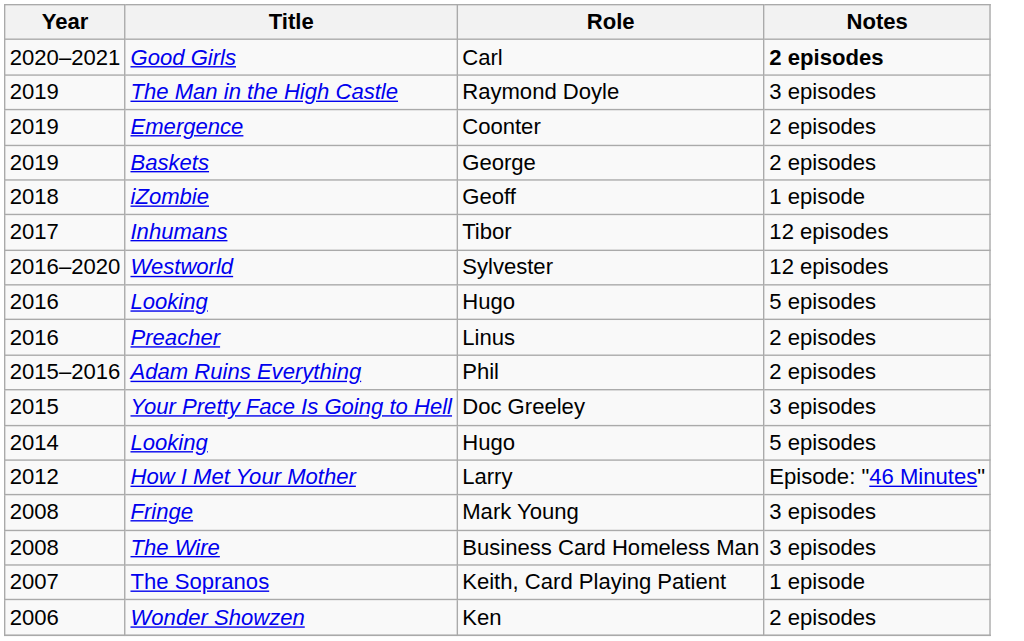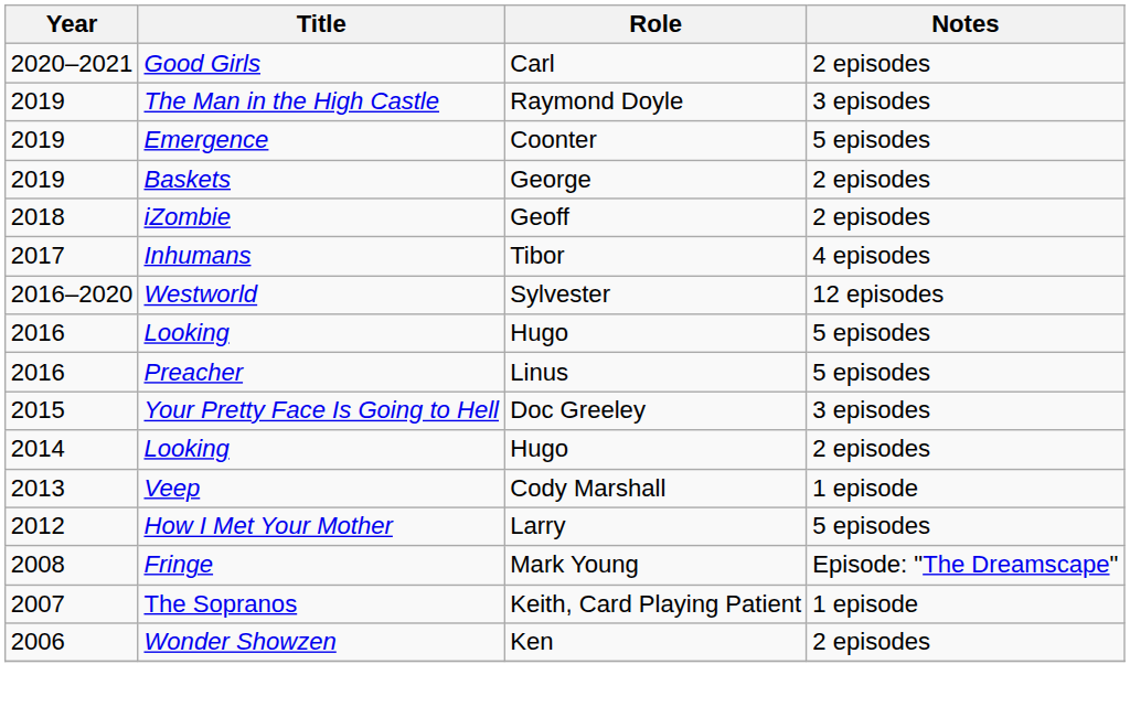 <table class="wikitable sortable">
 <tr>
 <th>Year</th>
 <th>Title</th>
 <th>Role</th>
 <th>Notes</th>
 </tr>
 <tr>
 <td>2020–2021</td>
 <td><em><a href='#'>Good Girls</a></em></td>
 <td>Carl</td>
-<td><strong>2 episodes</strong></td>
+<td>2 episodes</td>
 </tr>
 <tr>
 <td>2019</td>
 <td><em><a href='#'>The Man in the High Castle</a></em></td>
 <td>Raymond Doyle</td>
 <td>3 episodes</td>
 </tr>
 <tr>
 <td>2019</td>
 <td><em><a href='#'>Emergence</a></em></td>
 <td>Coonter</td>
-<td>2 episodes</td>
+<td>5 episodes</td>
 </tr>
 <tr>
 <td>2019</td>
 <td><em><a href='#'>Baskets</a></em></td>
 <td>George</td>
 <td>2 episodes</td>
 </tr>
 <tr>
 <td>2018</td>
 <td><em><a href='#'>iZombie</a></em></td>
 <td>Geoff</td>
-<td>1 episode</td>
+<td>2 episodes</td>
 </tr>
 <tr>
 <td>2017</td>
 <td><em><a href='#'>Inhumans</a></em></td>
 <td>Tibor</td>
-<td>12 episodes</td>
+<td>4 episodes</td>
 </tr>
 <tr>
 <td>2016–2020</td>
 <td><em><a href='#'>Westworld</a></em></td>
 <td>Sylvester</td>
 <td>12 episodes</td>
 </tr>
 <tr>
 <td>2016</td>
 <td><em><a href='#'>Looking</a></em></td>
 <td>Hugo</td>
 <td>5 episodes</td>
 </tr>
 <tr>
 <td>2016</td>
 <td><em><a href='#'>Preacher</a></em></td>
 <td>Linus</td>
-<td>2 episodes</td>
-</tr>
-<tr>
-<td>2015–2016</td>
-<td><em><a href='#'>Adam Ruins Everything</a></em></td>
-<td>Phil</td>
-<td>2 episodes</td>
+<td>5 episodes</td>
 </tr>
 <tr>
 <td>2015</td>
 <td><em><a href='#'>Your Pretty Face Is Going to Hell</a></em></td>
 <td>Doc Greeley</td>
 <td>3 episodes</td>
 </tr>
 <tr>
 <td>2014</td>
 <td><em><a href='#'>Looking</a></em></td>
 <td>Hugo</td>
-<td>5 episodes</td>
+<td>2 episodes</td>
+</tr>
+<tr>
+<td>2013</td>
+<td><em><a href='#'>Veep</a></em></td>
+<td>Cody Marshall</td>
+<td>1 episode</td>
 </tr>
 <tr>
 <td>2012</td>
 <td><em><a href='#'>How I Met Your Mother</a></em></td>
 <td>Larry</td>
-<td>Episode: "<a href='#'>46 Minutes</a>"</td>
+<td>5 episodes</td>
 </tr>
 <tr>
 <td>2008</td>
 <td><em><a href='#'>Fringe</a></em></td>
 <td>Mark Young</td>
-<td>3 episodes</td>
-</tr>
-<tr>
-<td>2008</td>
-<td><em><a href='#'>The Wire</a></em></td>
-<td>Business Card Homeless Man</td>
-<td>3 episodes</td>
+<td>Episode: "<a href='#'>The Dreamscape</a>"</td>
 </tr>
 <tr>
 <td>2007</td>
 <td><a href='#'>The Sopranos</a></td>
 <td>Keith, Card Playing Patient</td>
 <td>1 episode</td>
 </tr>
 <tr>
 <td>2006</td>
 <td><em><a href='#'>Wonder Showzen</a></em></td>
 <td>Ken</td>
 <td>2 episodes</td>
 </tr>
 <tr>
 </tr>
 </table>
